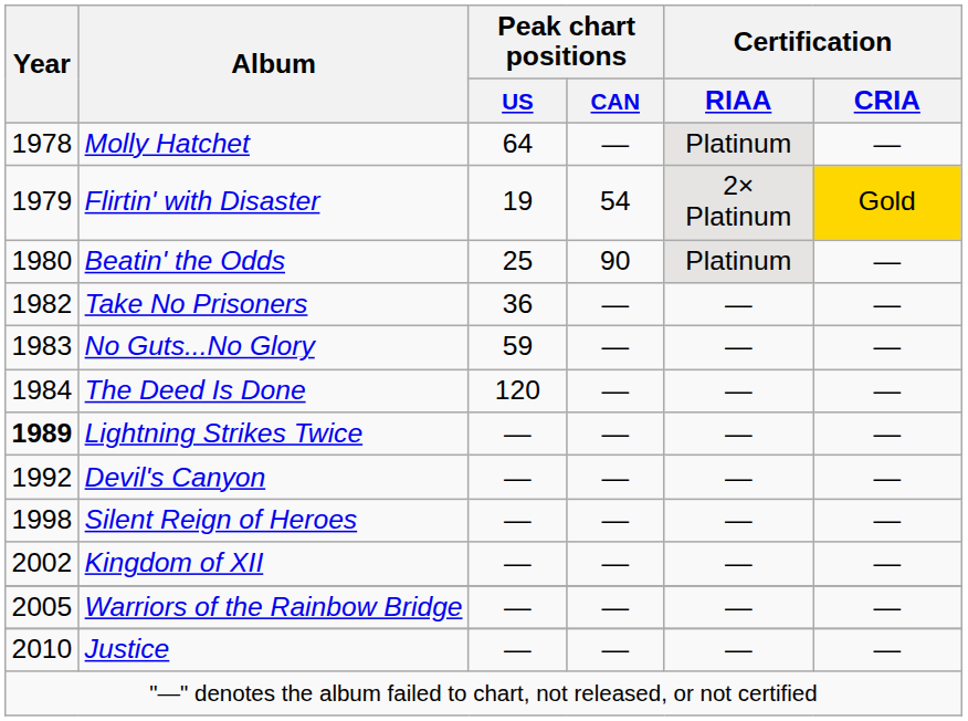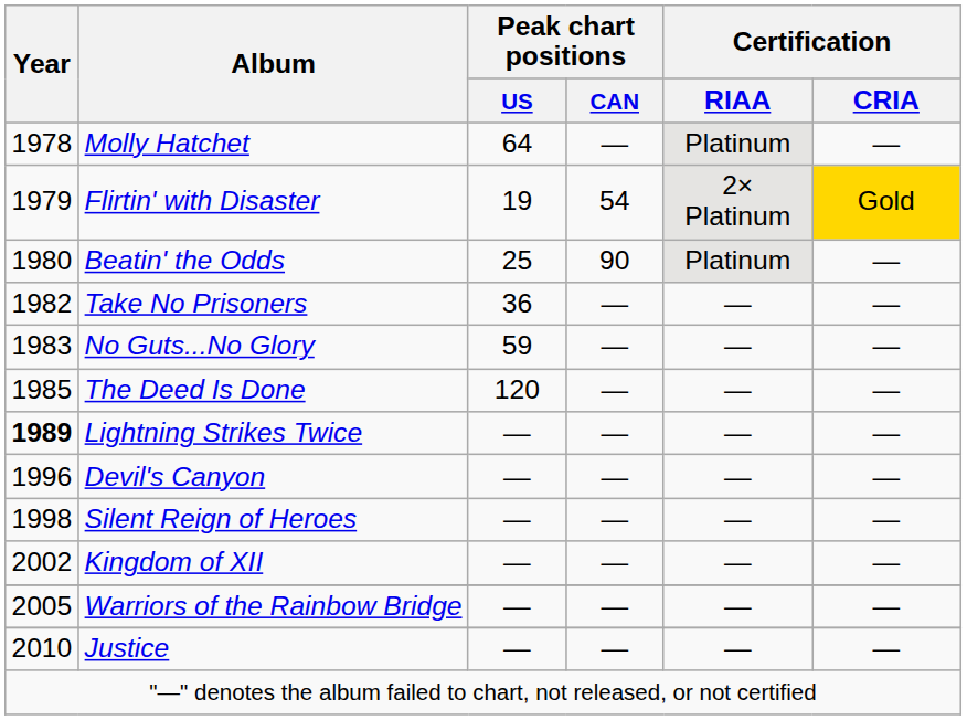 <table class="wikitable" style="text-align:center;">
 <tr>
 <th rowspan="2">Year</th>
 <th rowspan="2">Album</th>
 <th colspan="2">Peak chart positions</th>
 <th colspan="2">Certification</th>
 </tr>
 <tr>
 <th style="width:50px;"><small><a href='#'>US</a></small><br></th>
 <th style="width:50px;"><small><a href='#'>CAN</a></small></th>
 <th style="width:80px;"><a href='#'>RIAA</a></th>
 <th style="width:80px;"><a href='#'>CRIA</a></th>
 </tr>
 <tr>
 <td>1978</td>
 <td style="text-align:left;"><em><a href='#'>Molly Hatchet</a></em></td>
 <td>64</td>
 <td>—</td>
 <td bgcolor="#e5e4e2">Platinum</td>
 <td>—</td>
 </tr>
 <tr>
 <td>1979</td>
 <td style="text-align:left;"><em><a href='#'>Flirtin' with Disaster</a></em></td>
 <td>19</td>
 <td>54</td>
 <td bgcolor="#e5e4e2">2× Platinum</td>
 <td bgcolor="gold">Gold</td>
 </tr>
 <tr>
 <td>1980</td>
 <td style="text-align:left;"><em><a href='#'>Beatin' the Odds</a></em></td>
 <td>25</td>
 <td>90</td>
 <td bgcolor="#e5e4e2">Platinum</td>
 <td>—</td>
 </tr>
 <tr>
 <td>1982</td>
 <td style="text-align:left;"><em><a href='#'>Take No Prisoners</a></em></td>
 <td>36</td>
 <td>—</td>
 <td>—</td>
 <td>—</td>
 </tr>
 <tr>
 <td>1983</td>
 <td style="text-align:left;"><em><a href='#'>No Guts...No Glory</a></em></td>
 <td>59</td>
 <td>—</td>
 <td>—</td>
 <td>—</td>
 </tr>
 <tr>
-<td>1984</td>
+<td>1985</td>
 <td style="text-align:left;"><em><a href='#'>The Deed Is Done</a></em></td>
 <td>120</td>
 <td>—</td>
 <td>—</td>
 <td>—</td>
 </tr>
 <tr>
 <td><strong>1989</strong></td>
 <td style="text-align:left;"><em><a href='#'>Lightning Strikes Twice</a></em></td>
 <td>—</td>
 <td>—</td>
 <td>—</td>
 <td>—</td>
 </tr>
 <tr>
-<td>1992</td>
+<td>1996</td>
 <td style="text-align:left;"><em><a href='#'>Devil's Canyon</a></em></td>
 <td>—</td>
 <td>—</td>
 <td>—</td>
 <td>—</td>
 </tr>
 <tr>
 <td>1998</td>
 <td style="text-align:left;"><em><a href='#'>Silent Reign of Heroes</a></em></td>
 <td>—</td>
 <td>—</td>
 <td>—</td>
 <td>—</td>
 </tr>
 <tr>
 <td>2002</td>
 <td style="text-align:left;"><em><a href='#'>Kingdom of XII</a></em></td>
 <td>—</td>
 <td>—</td>
 <td>—</td>
 <td>—</td>
 </tr>
 <tr>
 </tr>
 <tr>
 <td>2005</td>
 <td style="text-align:left;"><em><a href='#'>Warriors of the Rainbow Bridge</a></em></td>
 <td>—</td>
 <td>—</td>
 <td>—</td>
 <td>—</td>
 </tr>
 <tr>
 </tr>
 <tr>
 <td>2010</td>
 <td style="text-align:left;"><em><a href='#'>Justice</a></em></td>
 <td>—</td>
 <td>—</td>
 <td>—</td>
 <td>—</td>
 </tr>
 <tr>
 <td style="text-align:center;" colspan="7"><small>"—" denotes the album failed to chart, not released, or not certified</small></td>
 </tr>
 </table>
